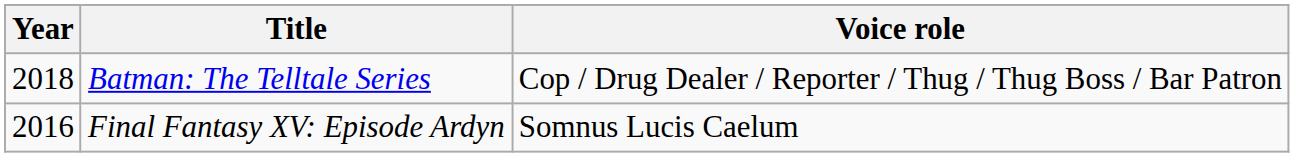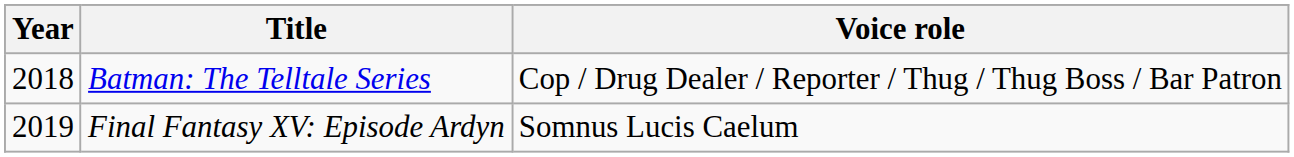 <table class="wikitable">
 <tr>
 <th>Year</th>
 <th>Title</th>
 <th>Voice role</th>
 </tr>
 <tr>
 <td>2018</td>
 <td><em><a href='#'>Batman: The Telltale Series</a></em></td>
 <td>Cop / Drug Dealer / Reporter / Thug / Thug Boss / Bar Patron</td>
 </tr>
 <tr>
-<td>2016</td>
+<td>2019</td>
 <td><em>Final Fantasy XV: Episode Ardyn</em></td>
 <td>Somnus Lucis Caelum</td>
 </tr>
 </table>
